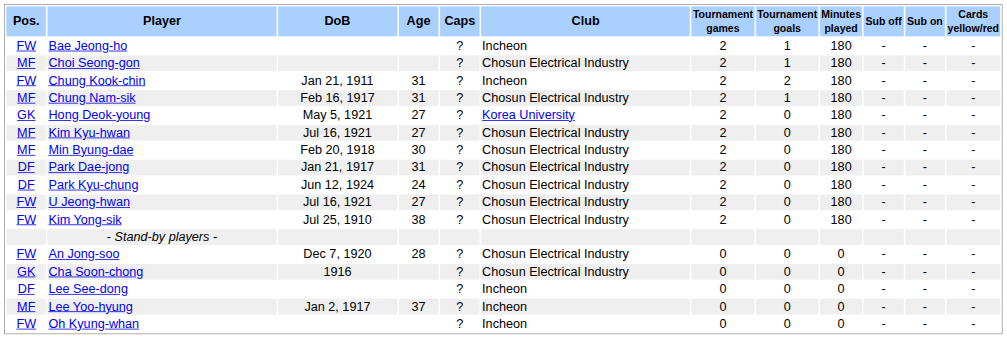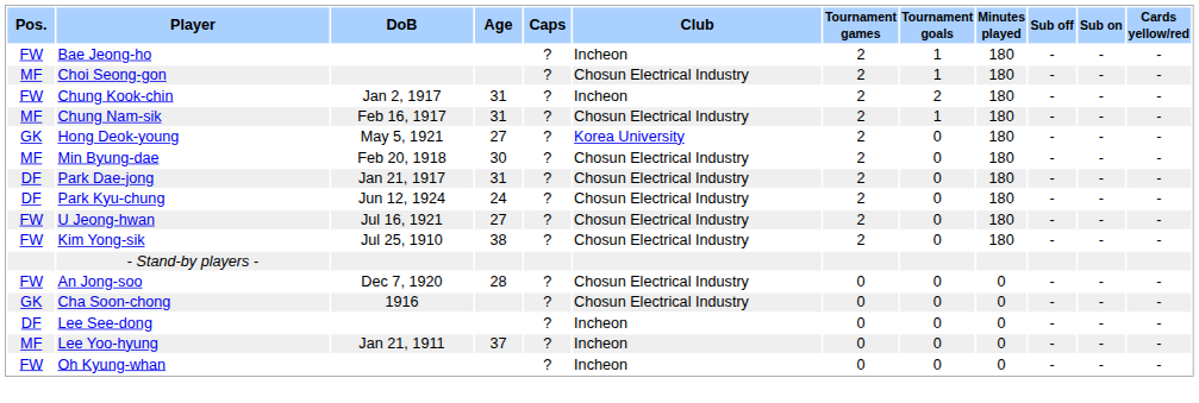 <table border="0" width="100%" style="border: 1px solid #999; background-color:#FFFFFF; text-align:center">
 <tr align="center" bgcolor="#AAD0FF">
 <th width=4%>Pos.</th>
 <th width=23%>Player</th>
 <th width=12%>DoB</th>
 <th width=4%>Age</th>
 <th width=4%>Caps</th>
 <th width=21%>Club</th>
 <th width=6%><small>Tournament<br>games</small></th>
 <th width=6%><small>Tournament<br>goals</small></th>
 <th width=4%><small>Minutes<br>played</small></th>
 <th width=4%><small>Sub off</small></th>
 <th width=4%><small>Sub on</small></th>
 <th width=4%><small>Cards<br>yellow/red</small></th>
 </tr>
 <tr>
 <td><a href='#'>FW</a></td>
 <td align="left"><a href='#'>Bae Jeong-ho</a></td>
 <td></td>
 <td></td>
 <td>?</td>
 <td align="left"> Incheon</td>
 <td>2</td>
 <td>1</td>
 <td>180</td>
 <td>-</td>
 <td>-</td>
 <td>-</td>
 </tr>
 <tr bgcolor="#EFEFEF">
 <td><a href='#'>MF</a></td>
 <td align="left"><a href='#'>Choi Seong-gon</a></td>
 <td></td>
 <td></td>
 <td>?</td>
 <td align="left"> Chosun Electrical Industry</td>
 <td>2</td>
 <td>1</td>
 <td>180</td>
 <td>-</td>
 <td>-</td>
 <td>-</td>
 </tr>
 <tr>
 <td><a href='#'>FW</a></td>
 <td align="left"><a href='#'>Chung Kook-chin</a></td>
-<td>Jan 21, 1911</td>
+<td>Jan 2, 1917</td>
 <td>31</td>
 <td>?</td>
 <td align="left"> Incheon</td>
 <td>2</td>
 <td>2</td>
 <td>180</td>
 <td>-</td>
 <td>-</td>
 <td>-</td>
 </tr>
 <tr bgcolor="#EFEFEF">
 <td><a href='#'>MF</a></td>
 <td align="left"><a href='#'>Chung Nam-sik</a></td>
 <td>Feb 16, 1917</td>
 <td>31</td>
 <td>?</td>
 <td align="left"> Chosun Electrical Industry</td>
 <td>2</td>
 <td>1</td>
 <td>180</td>
 <td>-</td>
 <td>-</td>
 <td>-</td>
 </tr>
 <tr>
 <td><a href='#'>GK</a></td>
 <td align="left"><a href='#'>Hong Deok-young</a></td>
 <td>May 5, 1921</td>
 <td>27</td>
 <td>?</td>
 <td align="left"> <a href='#'>Korea University</a></td>
-<td>2</td>
-<td>0</td>
-<td>180</td>
-<td>-</td>
-<td>-</td>
-<td>-</td>
-</tr>
-<tr bgcolor="#EFEFEF">
-<td><a href='#'>MF</a></td>
-<td align="left"><a href='#'>Kim Kyu-hwan</a></td>
-<td>Jul 16, 1921</td>
-<td>27</td>
-<td>?</td>
-<td align="left"> Chosun Electrical Industry</td>
 <td>2</td>
 <td>0</td>
 <td>180</td>
 <td>-</td>
 <td>-</td>
 <td>-</td>
 </tr>
 <tr>
 <td><a href='#'>MF</a></td>
 <td align="left"><a href='#'>Min Byung-dae</a></td>
 <td>Feb 20, 1918</td>
 <td>30</td>
 <td>?</td>
 <td align="left"> Chosun Electrical Industry</td>
 <td>2</td>
 <td>0</td>
 <td>180</td>
 <td>-</td>
 <td>-</td>
 <td>-</td>
 </tr>
 <tr bgcolor="#EFEFEF">
 <td><a href='#'>DF</a></td>
 <td align="left"><a href='#'>Park Dae-jong</a></td>
 <td>Jan 21, 1917</td>
 <td>31</td>
 <td>?</td>
 <td align="left"> Chosun Electrical Industry</td>
 <td>2</td>
 <td>0</td>
 <td>180</td>
 <td>-</td>
 <td>-</td>
 <td>-</td>
 </tr>
 <tr>
 <td><a href='#'>DF</a></td>
 <td align="left"><a href='#'>Park Kyu-chung</a></td>
 <td>Jun 12, 1924</td>
 <td>24</td>
 <td>?</td>
 <td align="left"> Chosun Electrical Industry</td>
 <td>2</td>
 <td>0</td>
 <td>180</td>
 <td>-</td>
 <td>-</td>
 <td>-</td>
 </tr>
 <tr bgcolor="#EFEFEF">
 <td><a href='#'>FW</a></td>
 <td align="left"><a href='#'>U Jeong-hwan</a></td>
 <td>Jul 16, 1921</td>
 <td>27</td>
 <td>?</td>
 <td align="left"> Chosun Electrical Industry</td>
 <td>2</td>
 <td>0</td>
 <td>180</td>
 <td>-</td>
 <td>-</td>
 <td>-</td>
 </tr>
 <tr>
 <td><a href='#'>FW</a></td>
 <td align="left"><a href='#'>Kim Yong-sik</a></td>
 <td>Jul 25, 1910</td>
 <td>38</td>
 <td>?</td>
 <td align="left"> Chosun Electrical Industry</td>
 <td>2</td>
 <td>0</td>
 <td>180</td>
 <td>-</td>
 <td>-</td>
 <td>-</td>
 </tr>
 <tr bgcolor="#EFEFEF">
 <td></td>
 <td>- <em>Stand-by players</em> -</td>
 <td></td>
 <td></td>
 <td></td>
 <td></td>
 <td></td>
 <td></td>
 <td></td>
 <td></td>
 <td></td>
 <td></td>
 </tr>
 <tr>
 <td><a href='#'>FW</a></td>
 <td align="left"><a href='#'>An Jong-soo</a></td>
 <td>Dec 7, 1920</td>
 <td>28</td>
 <td>?</td>
 <td align="left"> Chosun Electrical Industry</td>
 <td>0</td>
 <td>0</td>
 <td>0</td>
 <td>-</td>
 <td>-</td>
 <td>-</td>
 </tr>
 <tr bgcolor="#EFEFEF">
 <td><a href='#'>GK</a></td>
 <td align="left"><a href='#'>Cha Soon-chong</a></td>
 <td>1916</td>
 <td></td>
 <td>?</td>
 <td align="left"> Chosun Electrical Industry</td>
 <td>0</td>
 <td>0</td>
 <td>0</td>
 <td>-</td>
 <td>-</td>
 <td>-</td>
 </tr>
 <tr>
 <td><a href='#'>DF</a></td>
 <td align="left"><a href='#'>Lee See-dong</a></td>
 <td></td>
 <td></td>
 <td>?</td>
 <td align="left"> Incheon</td>
 <td>0</td>
 <td>0</td>
 <td>0</td>
 <td>-</td>
 <td>-</td>
 <td>-</td>
 </tr>
 <tr bgcolor="#EFEFEF">
 <td><a href='#'>MF</a></td>
 <td align="left"><a href='#'>Lee Yoo-hyung</a></td>
-<td>Jan 2, 1917</td>
+<td>Jan 21, 1911</td>
 <td>37</td>
 <td>?</td>
 <td align="left"> Incheon</td>
 <td>0</td>
 <td>0</td>
 <td>0</td>
 <td>-</td>
 <td>-</td>
 <td>-</td>
 </tr>
 <tr>
 <td><a href='#'>FW</a></td>
 <td align="left"><a href='#'>Oh Kyung-whan</a></td>
 <td></td>
 <td></td>
 <td>?</td>
 <td align="left"> Incheon</td>
 <td>0</td>
 <td>0</td>
 <td>0</td>
 <td>-</td>
 <td>-</td>
 <td>-</td>
 </tr>
 </table>
